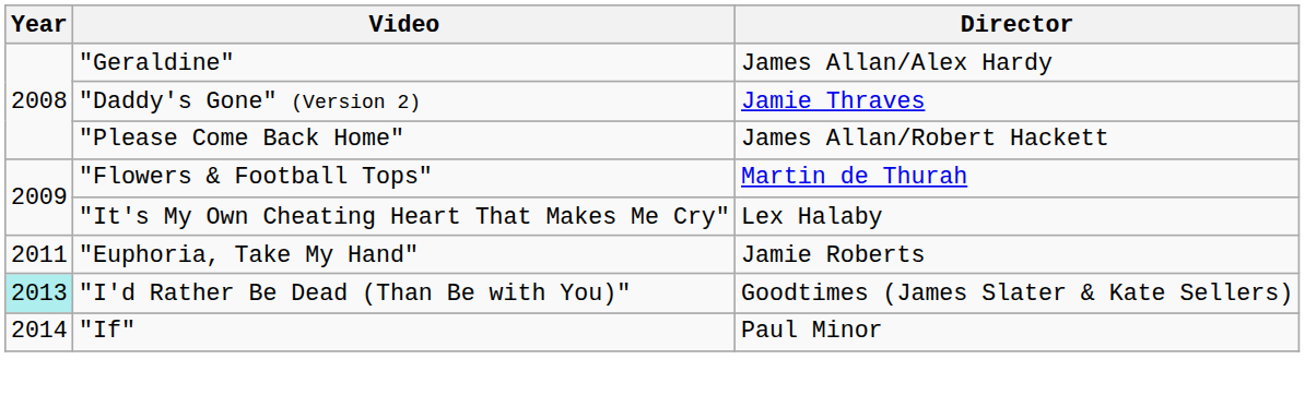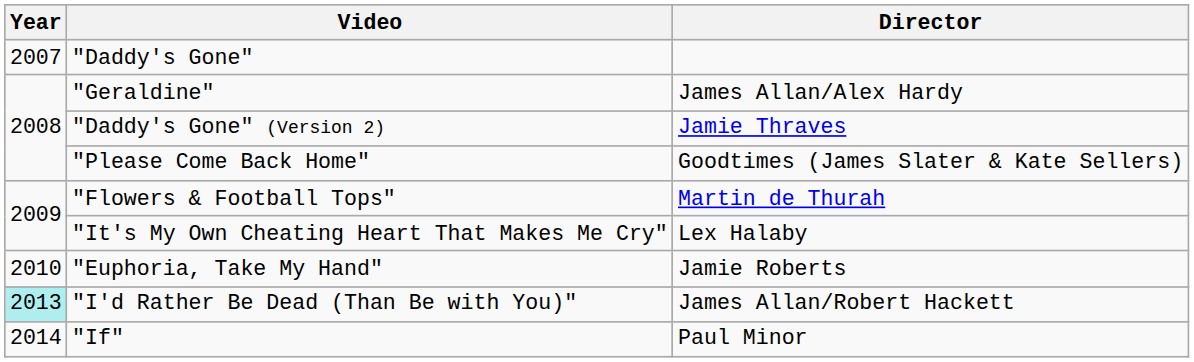 <table class="wikitable">
 <tr>
 <th scope="col">Year</th>
 <th scope="col">Video</th>
 <th scope="col">Director</th>
+</tr>
+<tr>
+<td align="center">2007</td>
+<td align="left">"Daddy's Gone"</td>
+<td></td>
 </tr>
 <tr>
 <td align="center" rowspan="3">2008</td>
 <td align="left" valign="top">"Geraldine"</td>
 <td align="left" valign="top">James Allan/Alex Hardy</td>
 </tr>
 <tr>
 <td align="left" valign="top">"Daddy's Gone" <small>(Version 2)</small></td>
 <td align="left" valign="top"><a href='#'>Jamie Thraves</a></td>
 </tr>
 <tr>
 <td align="left" valign="top">"Please Come Back Home"</td>
-<td align="left" valign="top">James Allan/Robert Hackett</td>
+<td align="left" valign="top">Goodtimes (James Slater & Kate Sellers)</td>
 </tr>
 <tr>
 <td align="center" rowspan="2">2009</td>
 <td align="left" valign="top">"Flowers & Football Tops"</td>
 <td align="left" valign="top"><a href='#'>Martin de Thurah</a></td>
 </tr>
 <tr>
 <td align="left" valign="top">"It's My Own Cheating Heart That Makes Me Cry"</td>
 <td align="left" valign="top">Lex Halaby</td>
 </tr>
 <tr>
-<td align="center">2011</td>
+<td align="center">2010</td>
 <td align="left" valign="top">"Euphoria, Take My Hand"</td>
 <td align="left" valign="top">Jamie Roberts</td>
 </tr>
 <tr>
 <td align="center" style="background: paleturquoise;">2013</td>
 <td align="left" valign="top">"I'd Rather Be Dead (Than Be with You)"</td>
-<td align="left" valign="top">Goodtimes (James Slater & Kate Sellers)</td>
+<td align="left" valign="top">James Allan/Robert Hackett</td>
 </tr>
 <tr>
 <td align="center">2014</td>
 <td align="left" valign="top">"If"</td>
 <td align="left" valign="top">Paul Minor</td>
 </tr>
 </table>
